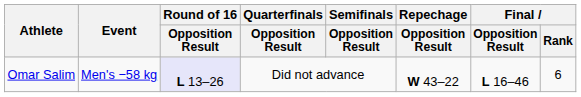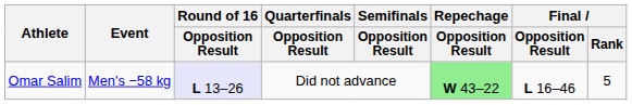 <table class="wikitable" style="font-size:90%;">
 <tr>
 <th rowspan=2>Athlete</th>
 <th rowspan=2>Event</th>
 <th>Round of 16</th>
 <th>Quarterfinals</th>
 <th>Semifinals</th>
 <th>Repechage</th>
 <th colspan=2>Final / </th>
 </tr>
 <tr style="font-size:95%">
 <th>Opposition<br>Result</th>
 <th>Opposition<br>Result</th>
 <th>Opposition<br>Result</th>
 <th>Opposition<br>Result</th>
 <th>Opposition<br>Result</th>
 <th>Rank</th>
 </tr>
 <tr align=center>
 <td align=left><a href='#'>Omar Salim</a></td>
 <td align=left><a href='#'>Men's −58 kg</a></td>
 <td style="background: lavender;"><br><strong>L</strong> 13–26</td>
 <td colspan=2>Did not advance</td>
-<td><br><strong>W</strong> 43–22 </td>
+<td style="background: lightgreen;"><br><strong>W</strong> 43–22 </td>
 <td><br><strong>L</strong> 16–46 </td>
-<td>6</td>
+<td>5</td>
 </tr>
 </table>
